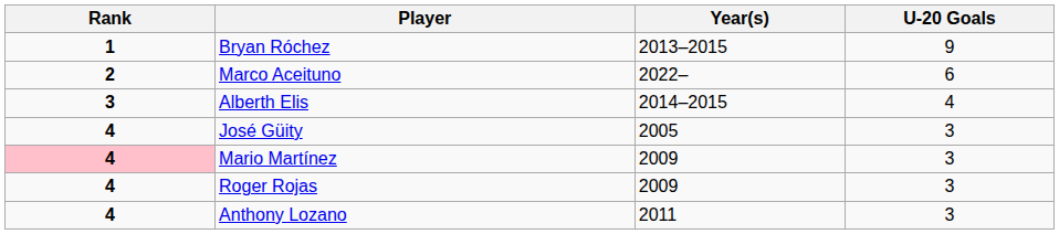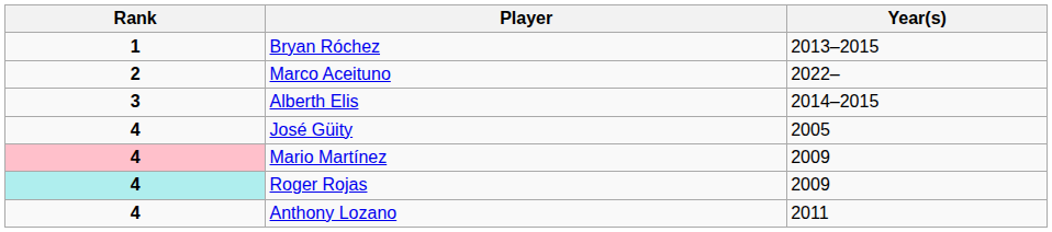 <table class="wikitable" width=60%>
 <tr>
 <th width = 20%>Rank</th>
 <th width = 40%>Player</th>
 <th width = 20%>Year(s)</th>
-<th width = 20%>U-20 Goals</th>
 </tr>
 <tr>
 <td align=center><strong>1</strong></td>
 <td><a href='#'>Bryan Róchez</a></td>
 <td>2013–2015</td>
-<td align=center>9</td>
 </tr>
 <tr>
 <td align=center><strong>2</strong></td>
 <td><a href='#'>Marco Aceituno</a></td>
 <td>2022–</td>
-<td align=center>6</td>
 </tr>
 <tr>
 <td align=center><strong>3</strong></td>
 <td><a href='#'>Alberth Elis</a></td>
 <td>2014–2015</td>
-<td align=center>4</td>
 </tr>
 <tr>
 <td align=center><strong>4</strong></td>
 <td><a href='#'>José Güity</a></td>
 <td>2005</td>
-<td align=center>3</td>
 </tr>
 <tr>
 <td align=center style="background: pink;"><strong>4</strong></td>
 <td><a href='#'>Mario Martínez</a></td>
 <td>2009</td>
-<td align=center>3</td>
 </tr>
 <tr>
-<td align=center><strong>4</strong></td>
+<td align=center style="background: paleturquoise;"><strong>4</strong></td>
 <td><a href='#'>Roger Rojas</a></td>
 <td>2009</td>
-<td align=center>3</td>
 </tr>
 <tr>
 <td align=center><strong>4</strong></td>
 <td><a href='#'>Anthony Lozano</a></td>
 <td>2011</td>
-<td align=center>3</td>
 </tr>
 </table>
